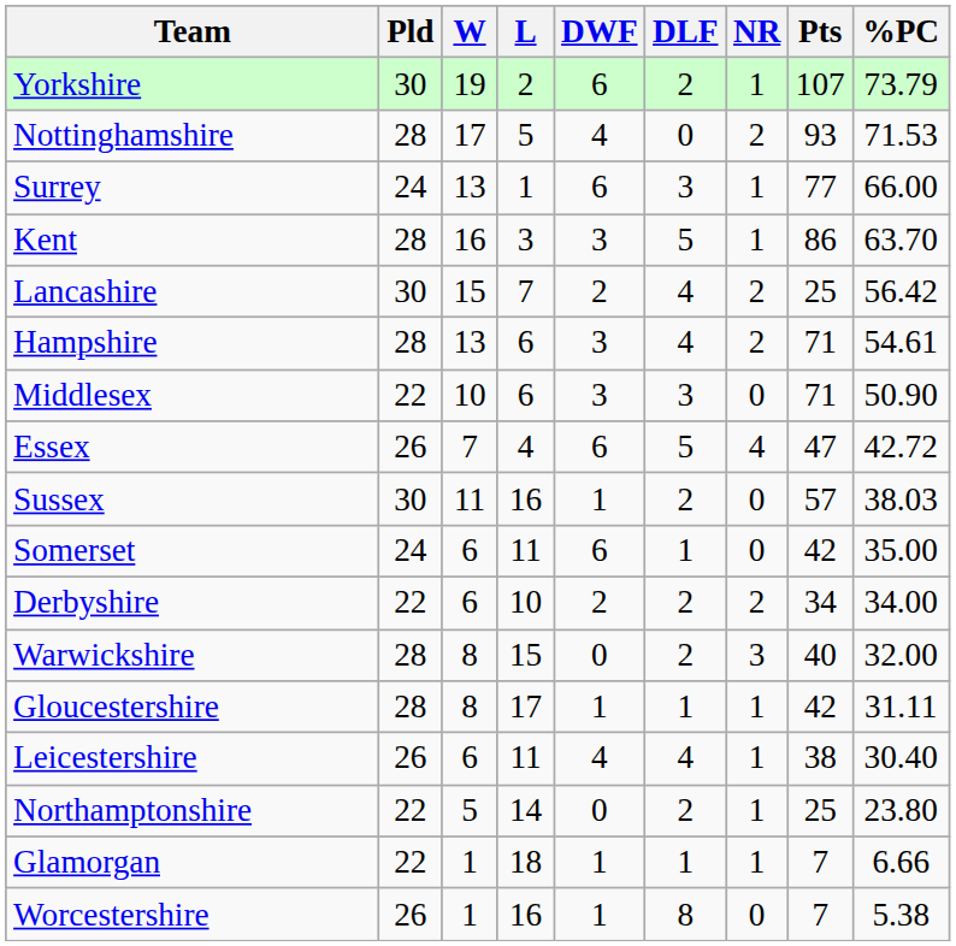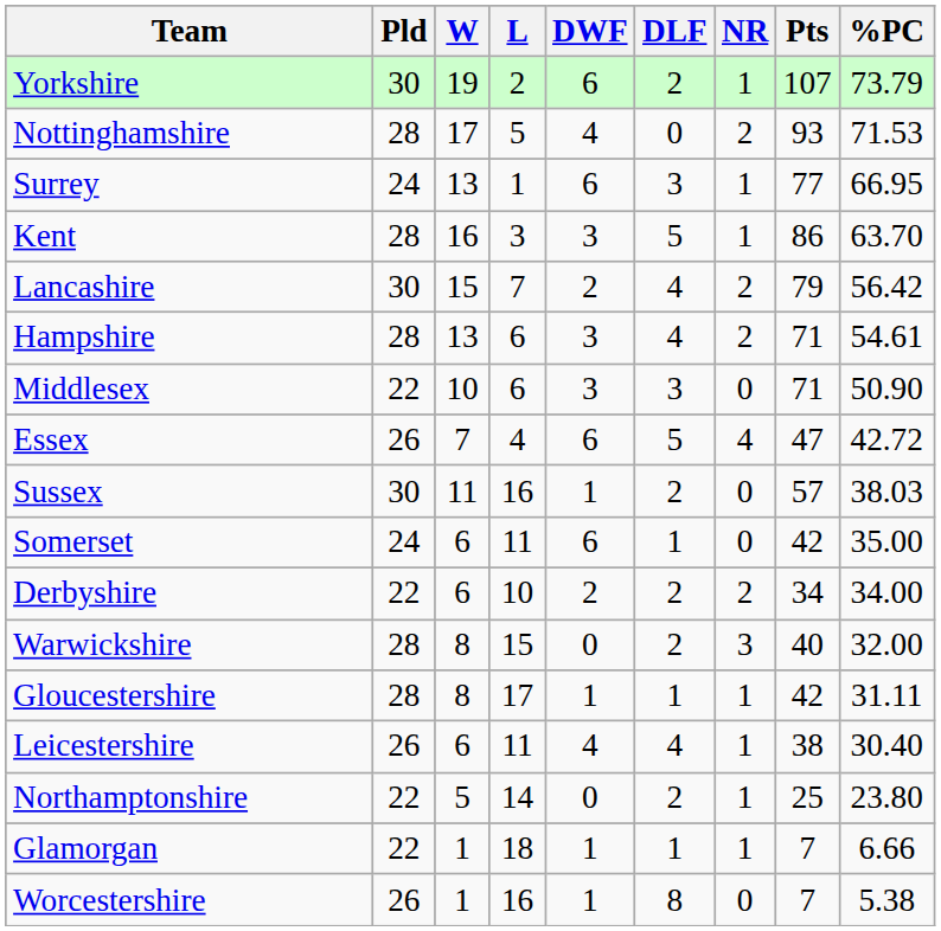 <table class="wikitable" style="text-align:center;">
 <tr>
 <th width=175>Team</th>
 <th width=20 abbr="Played">Pld</th>
 <th width=20 abbr="Won"><a href='#'>W</a></th>
 <th width=20 abbr="Lost"><a href='#'>L</a></th>
 <th width=20 abbr="Drawn"><a href='#'>DWF</a></th>
 <th width=20 abbr="Drawn"><a href='#'>DLF</a></th>
 <th width=20 abbr="No Result"><a href='#'>NR</a></th>
 <th width=20 abbr="Points">Pts</th>
 <th width=40 abbr="Percentage of possible points">%PC</th>
 </tr>
 <tr style="background:#ccffcc;">
 <td style="text-align:left;"><a href='#'>Yorkshire</a></td>
 <td>30</td>
 <td>19</td>
 <td>2</td>
 <td>6</td>
 <td>2</td>
 <td>1</td>
 <td>107</td>
 <td>73.79</td>
 </tr>
 <tr>
 <td style="text-align:left;"><a href='#'>Nottinghamshire</a></td>
 <td>28</td>
 <td>17</td>
 <td>5</td>
 <td>4</td>
 <td>0</td>
 <td>2</td>
 <td>93</td>
 <td>71.53</td>
 </tr>
 <tr>
 <td style="text-align:left;"><a href='#'>Surrey</a></td>
 <td>24</td>
 <td>13</td>
 <td>1</td>
 <td>6</td>
 <td>3</td>
 <td>1</td>
 <td>77</td>
-<td>66.00</td>
+<td>66.95</td>
 </tr>
 <tr>
 <td style="text-align:left;"><a href='#'>Kent</a></td>
 <td>28</td>
 <td>16</td>
 <td>3</td>
 <td>3</td>
 <td>5</td>
 <td>1</td>
 <td>86</td>
 <td>63.70</td>
 </tr>
 <tr>
 <td style="text-align:left;"><a href='#'>Lancashire</a></td>
 <td>30</td>
 <td>15</td>
 <td>7</td>
 <td>2</td>
 <td>4</td>
 <td>2</td>
-<td>25</td>
+<td>79</td>
 <td>56.42</td>
 </tr>
 <tr>
 <td style="text-align:left;"><a href='#'>Hampshire</a></td>
 <td>28</td>
 <td>13</td>
 <td>6</td>
 <td>3</td>
 <td>4</td>
 <td>2</td>
 <td>71</td>
 <td>54.61</td>
 </tr>
 <tr>
 <td style="text-align:left;"><a href='#'>Middlesex</a></td>
 <td>22</td>
 <td>10</td>
 <td>6</td>
 <td>3</td>
 <td>3</td>
 <td>0</td>
 <td>71</td>
 <td>50.90</td>
 </tr>
 <tr>
 <td style="text-align:left;"><a href='#'>Essex</a></td>
 <td>26</td>
 <td>7</td>
 <td>4</td>
 <td>6</td>
 <td>5</td>
 <td>4</td>
 <td>47</td>
 <td>42.72</td>
 </tr>
 <tr>
 <td style="text-align:left;"><a href='#'>Sussex</a></td>
 <td>30</td>
 <td>11</td>
 <td>16</td>
 <td>1</td>
 <td>2</td>
 <td>0</td>
 <td>57</td>
 <td>38.03</td>
 </tr>
 <tr>
 <td style="text-align:left;"><a href='#'>Somerset</a></td>
 <td>24</td>
 <td>6</td>
 <td>11</td>
 <td>6</td>
 <td>1</td>
 <td>0</td>
 <td>42</td>
 <td>35.00</td>
 </tr>
 <tr>
 <td style="text-align:left;"><a href='#'>Derbyshire</a></td>
 <td>22</td>
 <td>6</td>
 <td>10</td>
 <td>2</td>
 <td>2</td>
 <td>2</td>
 <td>34</td>
 <td>34.00</td>
 </tr>
 <tr>
 <td style="text-align:left;"><a href='#'>Warwickshire</a></td>
 <td>28</td>
 <td>8</td>
 <td>15</td>
 <td>0</td>
 <td>2</td>
 <td>3</td>
 <td>40</td>
 <td>32.00</td>
 </tr>
 <tr>
 <td style="text-align:left;"><a href='#'>Gloucestershire</a></td>
 <td>28</td>
 <td>8</td>
 <td>17</td>
 <td>1</td>
 <td>1</td>
 <td>1</td>
 <td>42</td>
 <td>31.11</td>
 </tr>
 <tr>
 <td style="text-align:left;"><a href='#'>Leicestershire</a></td>
 <td>26</td>
 <td>6</td>
 <td>11</td>
 <td>4</td>
 <td>4</td>
 <td>1</td>
 <td>38</td>
 <td>30.40</td>
 </tr>
 <tr>
 <td style="text-align:left;"><a href='#'>Northamptonshire</a></td>
 <td>22</td>
 <td>5</td>
 <td>14</td>
 <td>0</td>
 <td>2</td>
 <td>1</td>
 <td>25</td>
 <td>23.80</td>
 </tr>
 <tr>
 <td style="text-align:left;"><a href='#'>Glamorgan</a></td>
 <td>22</td>
 <td>1</td>
 <td>18</td>
 <td>1</td>
 <td>1</td>
 <td>1</td>
 <td>7</td>
 <td>6.66</td>
 </tr>
 <tr>
 <td style="text-align:left;"><a href='#'>Worcestershire</a></td>
 <td>26</td>
 <td>1</td>
 <td>16</td>
 <td>1</td>
 <td>8</td>
 <td>0</td>
 <td>7</td>
 <td>5.38</td>
 </tr>
 </table>
